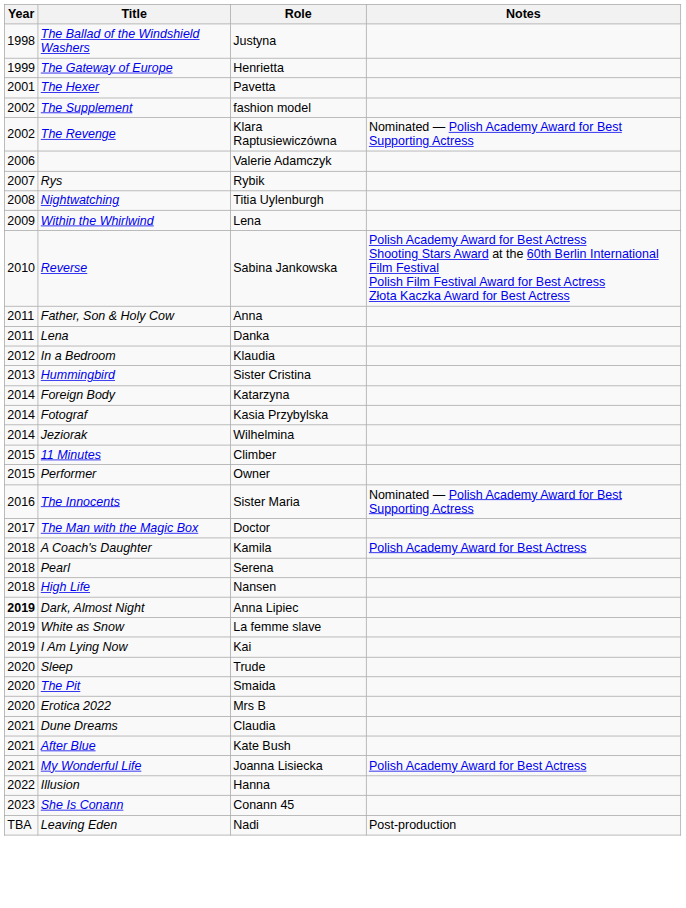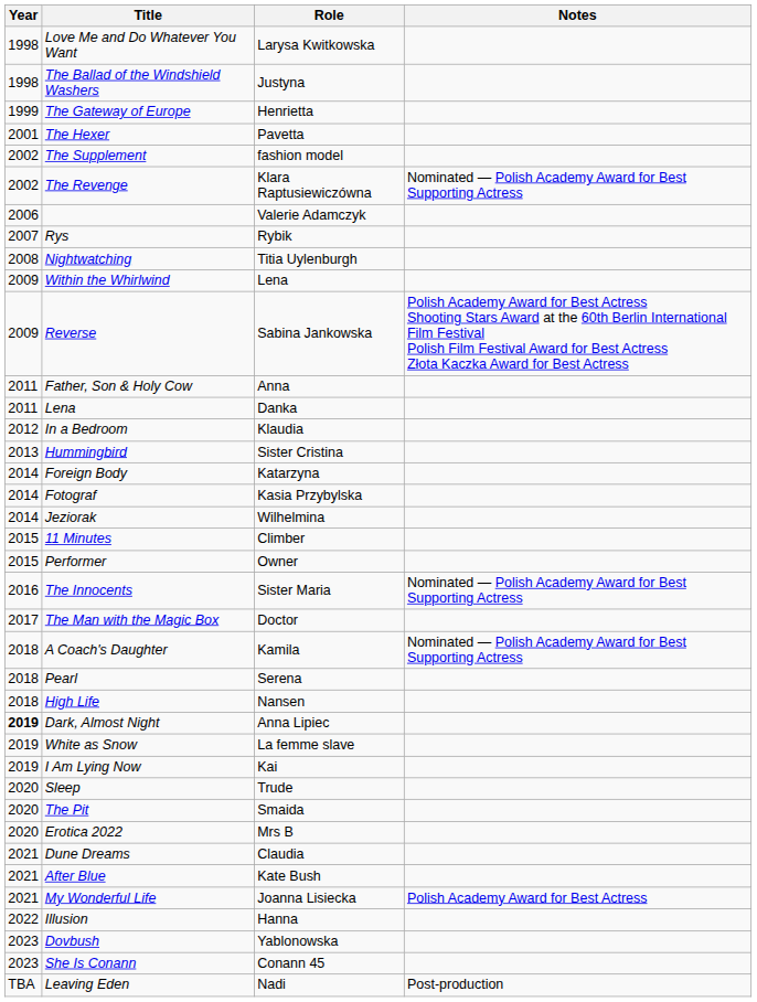 <table class="wikitable sortable">
 <tr>
 <th>Year</th>
 <th>Title</th>
 <th>Role</th>
 <th class="unsortable">Notes</th>
+</tr>
+<tr>
+<td>1998</td>
+<td><em>Love Me and Do Whatever You Want</em></td>
+<td>Larysa Kwitkowska</td>
+<td></td>
 </tr>
 <tr>
 <td>1998</td>
 <td><em><a href='#'>The Ballad of the Windshield Washers</a></em></td>
 <td>Justyna</td>
 <td></td>
 </tr>
 <tr>
 <td>1999</td>
 <td><em><a href='#'>The Gateway of Europe</a></em></td>
 <td>Henrietta</td>
 <td></td>
 </tr>
 <tr>
 <td>2001</td>
 <td><em><a href='#'>The Hexer</a></em></td>
 <td>Pavetta</td>
 <td></td>
 </tr>
 <tr>
 <td>2002</td>
 <td><em><a href='#'>The Supplement</a></em></td>
 <td>fashion model</td>
 <td></td>
 </tr>
 <tr>
 <td>2002</td>
 <td><em><a href='#'>The Revenge</a></em></td>
 <td>Klara Raptusiewiczówna</td>
 <td>Nominated — <a href='#'>Polish Academy Award for Best Supporting Actress</a></td>
 </tr>
 <tr>
 <td>2006</td>
 <td><em></em></td>
 <td>Valerie Adamczyk</td>
 </tr>
 <tr>
 <td>2007</td>
 <td><em>Rys</em></td>
 <td>Rybik</td>
 <td></td>
 </tr>
 <tr>
 <td>2008</td>
 <td><em><a href='#'>Nightwatching</a></em></td>
 <td>Titia Uylenburgh</td>
 <td></td>
 </tr>
 <tr>
 <td>2009</td>
 <td><em><a href='#'>Within the Whirlwind</a></em></td>
 <td>Lena</td>
 <td></td>
 </tr>
 <tr>
-<td>2010</td>
+<td>2009</td>
 <td><em><a href='#'>Reverse</a></em></td>
 <td>Sabina Jankowska</td>
 <td><a href='#'>Polish Academy Award for Best Actress</a><br><a href='#'>Shooting Stars Award</a> at the <a href='#'>60th Berlin International Film Festival</a><br><a href='#'>Polish Film Festival Award for Best Actress</a><br><a href='#'>Złota Kaczka Award for Best Actress</a></td>
 </tr>
 <tr>
 <td>2011</td>
 <td><em>Father, Son & Holy Cow</em></td>
 <td>Anna</td>
 <td></td>
 </tr>
 <tr>
 <td>2011</td>
 <td><em>Lena</em></td>
 <td>Danka</td>
 <td></td>
 </tr>
 <tr>
 <td>2012</td>
 <td><em>In a Bedroom</em></td>
 <td>Klaudia</td>
 </tr>
 <tr>
 <td>2013</td>
 <td><em><a href='#'>Hummingbird</a></em></td>
 <td>Sister Cristina</td>
 <td></td>
 </tr>
 <tr>
 <td>2014</td>
 <td><em>Foreign Body</em></td>
 <td>Katarzyna</td>
 <td></td>
 </tr>
 <tr>
 <td>2014</td>
 <td><em>Fotograf</em></td>
 <td>Kasia Przybylska</td>
 <td></td>
 </tr>
 <tr>
 <td>2014</td>
 <td><em>Jeziorak</em></td>
 <td>Wilhelmina</td>
 <td></td>
 </tr>
 <tr>
 <td>2015</td>
 <td><em><a href='#'>11 Minutes</a></em></td>
 <td>Climber</td>
 <td></td>
 </tr>
 <tr>
 <td>2015</td>
 <td><em>Performer</em></td>
 <td>Owner</td>
 <td></td>
 </tr>
 <tr>
 <td>2016</td>
 <td><em><a href='#'>The Innocents</a></em></td>
 <td>Sister Maria</td>
 <td>Nominated — <a href='#'>Polish Academy Award for Best Supporting Actress</a></td>
 </tr>
 <tr>
 <td>2017</td>
 <td><em><a href='#'>The Man with the Magic Box</a></em></td>
 <td>Doctor</td>
 <td></td>
 </tr>
 <tr>
 <td>2018</td>
 <td><em>A Coach's Daughter</em></td>
 <td>Kamila</td>
-<td><a href='#'>Polish Academy Award for Best Actress</a></td>
+<td>Nominated — <a href='#'>Polish Academy Award for Best Supporting Actress</a></td>
 </tr>
 <tr>
 <td>2018</td>
 <td><em>Pearl</em></td>
 <td>Serena</td>
 <td></td>
 </tr>
 <tr>
 <td>2018</td>
 <td><em><a href='#'>High Life</a></em></td>
 <td>Nansen</td>
 <td></td>
 </tr>
 <tr>
 <td><strong>2019</strong></td>
 <td><em>Dark, Almost Night</em></td>
 <td>Anna Lipiec</td>
 <td></td>
 </tr>
 <tr>
 <td>2019</td>
 <td><em>White as Snow</em></td>
 <td>La femme slave</td>
 <td></td>
 </tr>
 <tr>
 <td>2019</td>
 <td><em>I Am Lying Now</em></td>
 <td>Kai</td>
 <td></td>
 </tr>
 <tr>
 <td>2020</td>
 <td><em>Sleep</em></td>
 <td>Trude</td>
 <td></td>
 </tr>
 <tr>
 <td>2020</td>
 <td><em><a href='#'>The Pit</a></em></td>
 <td>Smaida</td>
 <td></td>
 </tr>
 <tr>
 <td>2020</td>
 <td><em>Erotica 2022</em></td>
 <td>Mrs B</td>
 <td></td>
 </tr>
 <tr>
 <td>2021</td>
 <td><em>Dune Dreams</em></td>
 <td>Claudia</td>
 <td></td>
 </tr>
 <tr>
 <td>2021</td>
 <td><em><a href='#'>After Blue</a></em></td>
 <td>Kate Bush</td>
 <td></td>
 </tr>
 <tr>
 <td>2021</td>
 <td><em><a href='#'>My Wonderful Life</a></em></td>
 <td>Joanna Lisiecka</td>
 <td><a href='#'>Polish Academy Award for Best Actress</a></td>
 </tr>
 <tr>
 <td>2022</td>
 <td><em>Illusion</em></td>
 <td>Hanna</td>
 <td></td>
 </tr>
 <tr>
 <td>2023</td>
+<td><em><a href='#'>Dovbush</a></em></td>
+<td>Yablonowska</td>
+<td></td>
+</tr>
+<tr>
+<td>2023</td>
 <td><em><a href='#'>She Is Conann</a></em></td>
 <td>Conann 45</td>
 <td></td>
 </tr>
 <tr>
 <td>TBA</td>
 <td><em>Leaving Eden</em></td>
 <td>Nadi</td>
 <td>Post-production</td>
 </tr>
 </table>
